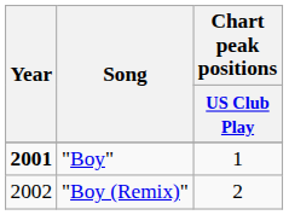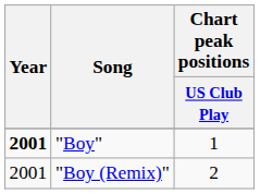 <table class="wikitable">
 <tr>
 <th rowspan="2">Year</th>
 <th rowspan="2">Song</th>
 <th colspan="1">Chart peak positions</th>
 </tr>
 <tr>
 <th width="55"><small><a href='#'>US Club Play</a></small></th>
 </tr>
 <tr>
 </tr>
 <tr>
 <td align="center"><strong>2001</strong></td>
 <td>"<a href='#'>Boy</a>"</td>
 <td align="center">1</td>
 </tr>
 <tr>
-<td align="center">2002</td>
+<td align="center">2001</td>
 <td>"<a href='#'>Boy (Remix)</a>"</td>
 <td align="center">2</td>
 </tr>
 </table>
